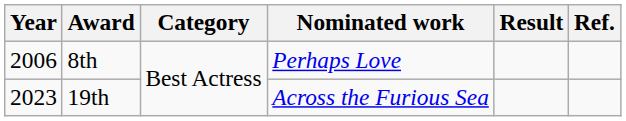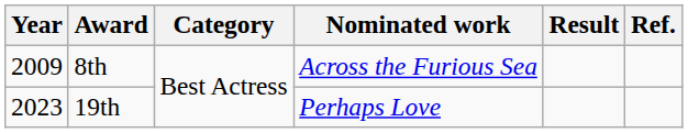 <table class="wikitable">
 <tr>
 <th>Year</th>
 <th>Award</th>
 <th>Category</th>
 <th>Nominated work</th>
 <th>Result</th>
 <th>Ref.</th>
 </tr>
 <tr>
-<td>2006</td>
+<td>2009</td>
 <td>8th</td>
 <td rowspan=2>Best Actress</td>
-<td><em><a href='#'>Perhaps Love</a></em></td>
+<td><em><a href='#'>Across the Furious Sea</a></em></td>
 <td></td>
 <td></td>
 </tr>
 <tr>
 <td>2023</td>
 <td>19th</td>
-<td><em><a href='#'>Across the Furious Sea</a></em></td>
+<td><em><a href='#'>Perhaps Love</a></em></td>
 <td></td>
 <td></td>
 </tr>
 </table>
